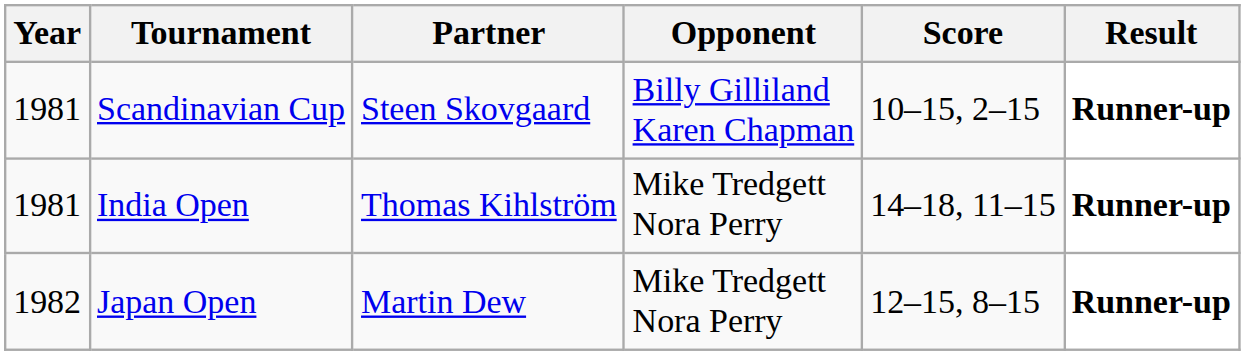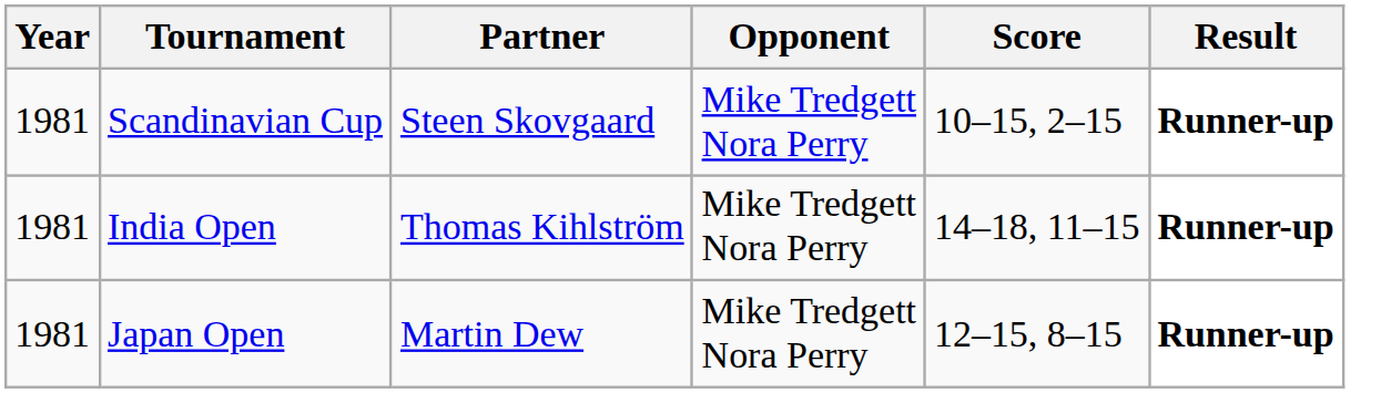 <table class="sortable wikitable" style="font-size: 90%;">
 <tr>
 <th>Year</th>
 <th>Tournament</th>
 <th>Partner</th>
 <th>Opponent</th>
 <th>Score</th>
 <th>Result</th>
 </tr>
 <tr>
 <td align="center">1981</td>
 <td align="left"><a href='#'>Scandinavian Cup</a></td>
 <td align="left"> <a href='#'>Steen Skovgaard</a></td>
-<td align="left"> <a href='#'>Billy Gilliland</a><br> <a href='#'>Karen Chapman</a></td>
+<td align="left"> <a href='#'>Mike Tredgett</a> <br>  <a href='#'>Nora Perry</a></td>
 <td align="left">10–15, 2–15</td>
 <td style="text-align:left; background:white"> <strong>Runner-up</strong></td>
 </tr>
 <tr>
 <td align="center">1981</td>
 <td align="left"><a href='#'>India Open</a></td>
 <td align="left"> <a href='#'>Thomas Kihlström</a></td>
 <td align="left"> Mike Tredgett<br> Nora Perry</td>
 <td align="left">14–18, 11–15</td>
 <td style="text-align:left; background: white"> <strong>Runner-up</strong></td>
 </tr>
 <tr>
-<td align="center">1982</td>
+<td align="center">1981</td>
 <td align="left"><a href='#'>Japan Open</a></td>
 <td align="left"> <a href='#'>Martin Dew</a></td>
 <td align="left"> Mike Tredgett<br> Nora Perry</td>
 <td align="left">12–15, 8–15</td>
 <td style="text-align:left; background:white"> <strong>Runner-up</strong></td>
 </tr>
 </table>
